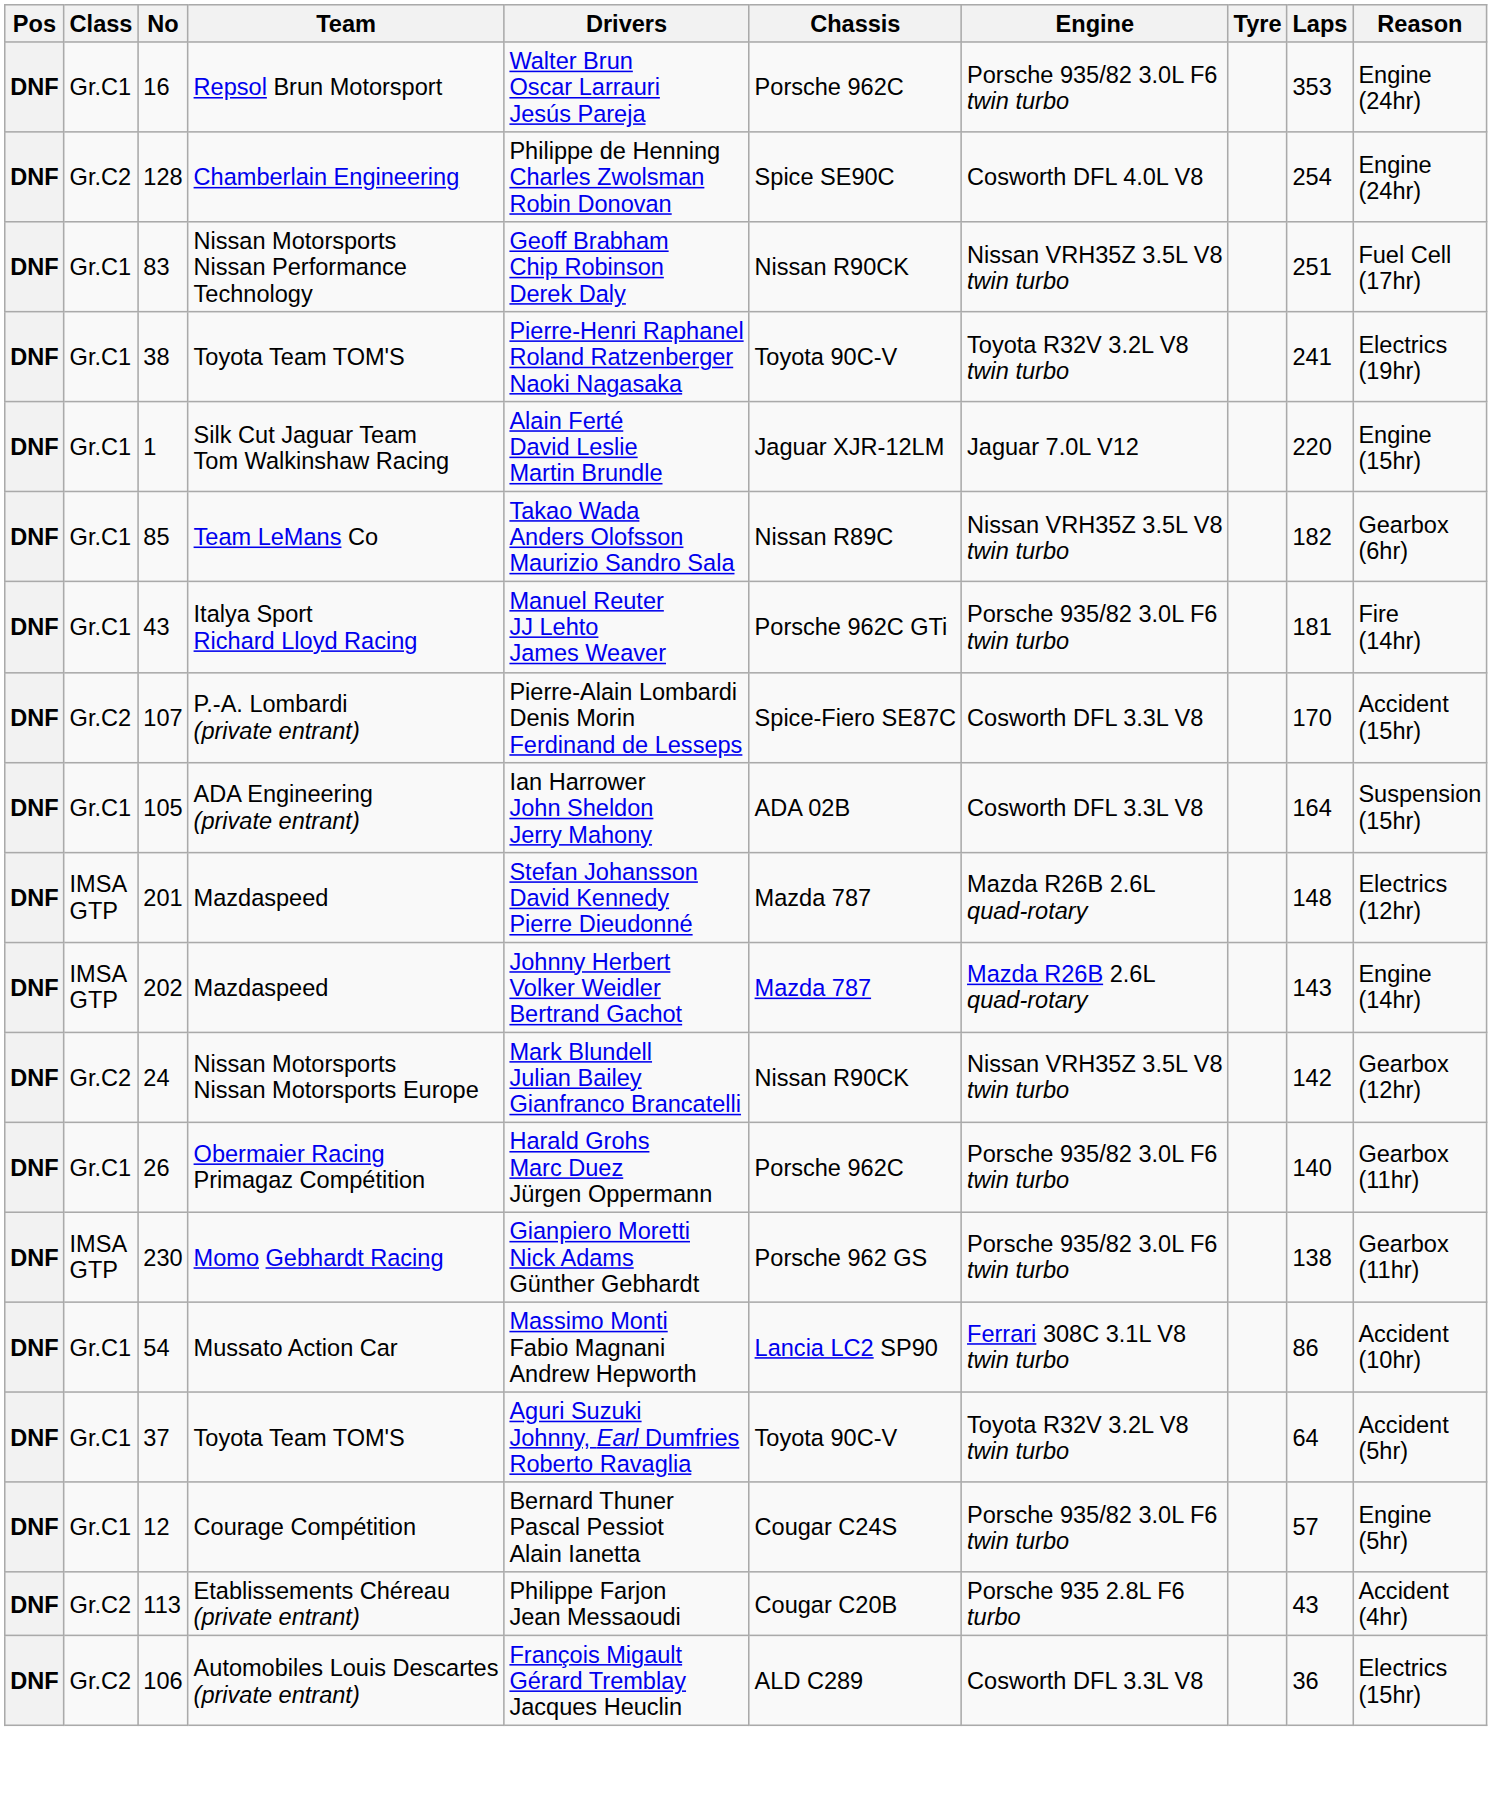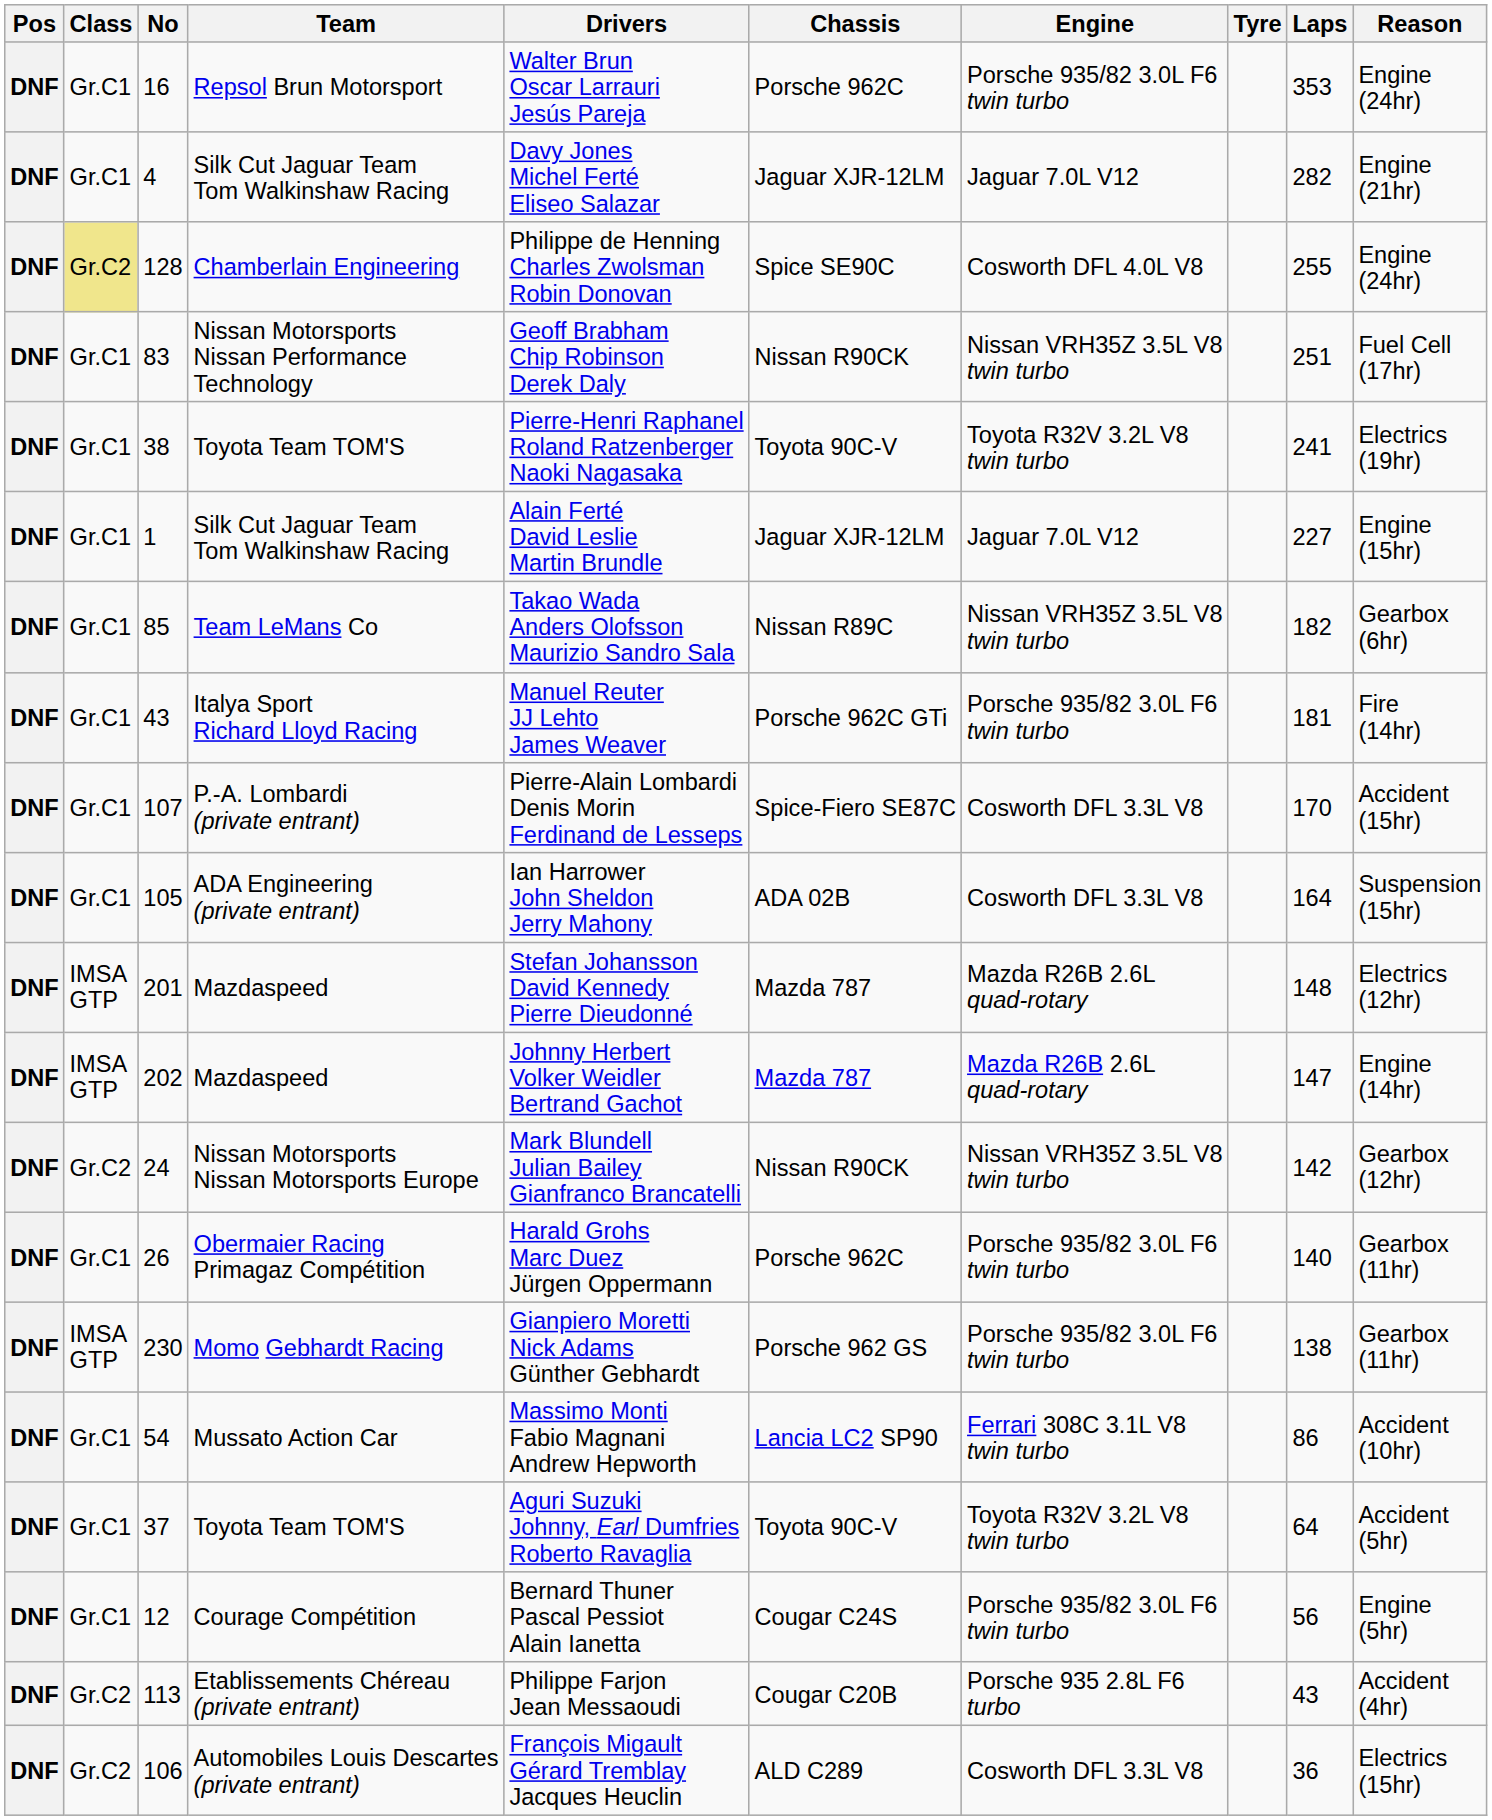 <table class="wikitable" style="font-size: 95%;">
 <tr>
 <th>Pos</th>
 <th>Class</th>
 <th>No</th>
 <th>Team</th>
 <th>Drivers</th>
 <th>Chassis</th>
 <th>Engine</th>
 <th>Tyre</th>
 <th>Laps</th>
 <th>Reason</th>
 </tr>
 <tr>
 <th>DNF</th>
 <td>Gr.C1</td>
 <td>16</td>
 <td> <a href='#'>Repsol</a> Brun Motorsport</td>
 <td> <a href='#'>Walter Brun</a><br> <a href='#'>Oscar Larrauri</a><br> <a href='#'>Jesús Pareja</a></td>
 <td>Porsche 962C</td>
 <td>Porsche 935/82 3.0L F6<br><em>twin turbo</em></td>
 <td></td>
 <td>353</td>
 <td>Engine<br>(24hr)</td>
 </tr>
 <tr>
 <th>DNF</th>
-<td>Gr.C2</td>
+<td>Gr.C1</td>
+<td>4</td>
+<td> Silk Cut Jaguar Team<br> Tom Walkinshaw Racing</td>
+<td> <a href='#'>Davy Jones</a><br> <a href='#'>Michel Ferté</a><br> <a href='#'>Eliseo Salazar</a></td>
+<td>Jaguar XJR-12LM</td>
+<td>Jaguar 7.0L V12</td>
+<td></td>
+<td>282</td>
+<td>Engine<br>(21hr)</td>
+</tr>
+<tr>
+<th>DNF</th>
+<td style="background: khaki;">Gr.C2</td>
 <td>128</td>
 <td> <a href='#'>Chamberlain Engineering</a></td>
 <td> Philippe de Henning<br> <a href='#'>Charles Zwolsman</a><br> <a href='#'>Robin Donovan</a></td>
 <td>Spice SE90C</td>
 <td>Cosworth DFL 4.0L V8</td>
 <td></td>
-<td>254</td>
+<td>255</td>
 <td>Engine<br>(24hr)</td>
 </tr>
 <tr>
 <th>DNF</th>
 <td>Gr.C1</td>
 <td>83</td>
 <td> Nissan Motorsports<br> Nissan Performance <br>Technology</td>
 <td> <a href='#'>Geoff Brabham</a><br> <a href='#'>Chip Robinson</a><br>  <a href='#'>Derek Daly</a></td>
 <td>Nissan R90CK</td>
 <td>Nissan VRH35Z 3.5L V8<br><em>twin turbo</em></td>
 <td></td>
 <td>251</td>
 <td>Fuel Cell<br>(17hr)</td>
 </tr>
 <tr>
 <th>DNF</th>
 <td>Gr.C1</td>
 <td>38</td>
 <td> Toyota Team TOM'S</td>
 <td> <a href='#'>Pierre-Henri Raphanel</a><br> <a href='#'>Roland Ratzenberger</a><br>  <a href='#'>Naoki Nagasaka</a></td>
 <td>Toyota 90C-V</td>
 <td>Toyota R32V 3.2L V8<br><em>twin turbo</em></td>
 <td></td>
 <td>241</td>
 <td>Electrics<br>(19hr)</td>
 </tr>
 <tr>
 <th>DNF</th>
 <td>Gr.C1</td>
 <td>1</td>
 <td> Silk Cut Jaguar Team<br> Tom Walkinshaw Racing</td>
 <td> <a href='#'>Alain Ferté</a><br> <a href='#'>David Leslie</a><br> <a href='#'>Martin Brundle</a></td>
 <td>Jaguar XJR-12LM</td>
 <td>Jaguar 7.0L V12</td>
 <td></td>
-<td>220</td>
+<td>227</td>
 <td>Engine<br>(15hr)</td>
 </tr>
 <tr>
 <th>DNF</th>
 <td>Gr.C1</td>
 <td>85</td>
 <td> <a href='#'>Team LeMans</a> Co</td>
 <td> <a href='#'>Takao Wada</a><br> <a href='#'>Anders Olofsson</a><br> <a href='#'>Maurizio Sandro Sala</a></td>
 <td>Nissan R89C</td>
 <td>Nissan VRH35Z 3.5L V8<br><em>twin turbo</em></td>
 <td></td>
 <td>182</td>
 <td>Gearbox<br>(6hr)</td>
 </tr>
 <tr>
 <th>DNF</th>
 <td>Gr.C1</td>
 <td>43</td>
 <td> Italya Sport<br> <a href='#'>Richard Lloyd Racing</a></td>
 <td> <a href='#'>Manuel Reuter</a><br> <a href='#'>JJ Lehto</a><br> <a href='#'>James Weaver</a></td>
 <td>Porsche 962C GTi</td>
 <td>Porsche 935/82 3.0L F6<br><em>twin turbo</em></td>
 <td></td>
 <td>181</td>
 <td>Fire<br>(14hr)</td>
 </tr>
 <tr>
 <th>DNF</th>
-<td>Gr.C2</td>
+<td>Gr.C1</td>
 <td>107</td>
 <td> P.-A. Lombardi<br><em>(private entrant)</em></td>
 <td> Pierre-Alain Lombardi<br> Denis Morin<br> <a href='#'>Ferdinand de Lesseps</a></td>
 <td>Spice-Fiero SE87C</td>
 <td>Cosworth DFL 3.3L V8</td>
 <td></td>
 <td>170</td>
 <td>Accident<br>(15hr)</td>
 </tr>
 <tr>
 <th>DNF</th>
 <td>Gr.C1</td>
 <td>105</td>
 <td> ADA Engineering<br><em>(private entrant)</em></td>
 <td> Ian Harrower<br> <a href='#'>John Sheldon</a><br> <a href='#'>Jerry Mahony</a></td>
 <td>ADA 02B</td>
 <td>Cosworth DFL 3.3L V8</td>
 <td></td>
 <td>164</td>
 <td>Suspension<br>(15hr)</td>
 </tr>
 <tr>
 <th>DNF</th>
 <td>IMSA<br>GTP</td>
 <td>201</td>
 <td> Mazdaspeed</td>
 <td> <a href='#'>Stefan Johansson</a><br> <a href='#'>David Kennedy</a><br> <a href='#'>Pierre Dieudonné</a></td>
 <td>Mazda 787</td>
 <td>Mazda R26B 2.6L<br> <em>quad-rotary</em></td>
 <td></td>
 <td>148</td>
 <td>Electrics<br>(12hr)</td>
 </tr>
 <tr>
 <th>DNF</th>
 <td>IMSA<br>GTP</td>
 <td>202</td>
 <td> Mazdaspeed</td>
 <td> <a href='#'>Johnny Herbert</a><br> <a href='#'>Volker Weidler</a><br> <a href='#'>Bertrand Gachot</a></td>
 <td><a href='#'>Mazda 787</a></td>
 <td><a href='#'>Mazda R26B</a> 2.6L<br> <em>quad-rotary</em></td>
 <td></td>
-<td>143</td>
+<td>147</td>
 <td>Engine<br>(14hr)</td>
 </tr>
 <tr>
 <th>DNF</th>
 <td>Gr.C2</td>
 <td>24</td>
 <td> Nissan Motorsports<br> Nissan Motorsports Europe</td>
 <td> <a href='#'>Mark Blundell</a><br> <a href='#'>Julian Bailey</a><br>  <a href='#'>Gianfranco Brancatelli</a></td>
 <td>Nissan R90CK</td>
 <td>Nissan VRH35Z 3.5L V8<br><em>twin turbo</em></td>
 <td></td>
 <td>142</td>
 <td>Gearbox<br>(12hr)</td>
 </tr>
 <tr>
 <th>DNF</th>
 <td>Gr.C1</td>
 <td>26</td>
 <td> <a href='#'>Obermaier Racing</a><br> Primagaz Compétition</td>
 <td> <a href='#'>Harald Grohs</a><br> <a href='#'>Marc Duez</a><br> Jürgen Oppermann</td>
 <td>Porsche 962C</td>
 <td>Porsche 935/82 3.0L F6<br><em>twin turbo</em></td>
 <td></td>
 <td>140</td>
 <td>Gearbox<br>(11hr)</td>
 </tr>
 <tr>
 <th>DNF</th>
 <td>IMSA<br>GTP</td>
 <td>230</td>
 <td> <a href='#'>Momo</a> <a href='#'>Gebhardt Racing</a></td>
 <td> <a href='#'>Gianpiero Moretti</a><br> <a href='#'>Nick Adams</a><br> Günther Gebhardt</td>
 <td>Porsche 962 GS</td>
 <td>Porsche 935/82 3.0L F6<br><em>twin turbo</em></td>
 <td></td>
 <td>138</td>
 <td>Gearbox<br>(11hr)</td>
 </tr>
 <tr>
 <th>DNF</th>
 <td>Gr.C1</td>
 <td>54</td>
 <td> Mussato Action Car</td>
 <td> <a href='#'>Massimo Monti</a><br> Fabio Magnani<br> Andrew Hepworth</td>
 <td><a href='#'>Lancia LC2</a> SP90</td>
 <td><a href='#'>Ferrari</a> 308C 3.1L V8<br><em>twin turbo</em></td>
 <td></td>
 <td>86</td>
 <td>Accident<br>(10hr)</td>
 </tr>
 <tr>
 <th>DNF</th>
 <td>Gr.C1</td>
 <td>37</td>
 <td> Toyota Team TOM'S</td>
 <td> <a href='#'>Aguri Suzuki</a><br> <a href='#'>Johnny, <em>Earl</em> Dumfries</a><br> <a href='#'>Roberto Ravaglia</a></td>
 <td>Toyota 90C-V</td>
 <td>Toyota R32V 3.2L V8<br><em>twin turbo</em></td>
 <td></td>
 <td>64</td>
 <td>Accident<br>(5hr)</td>
 </tr>
 <tr>
 <th>DNF</th>
 <td>Gr.C1</td>
 <td>12</td>
 <td> Courage Compétition</td>
 <td> Bernard Thuner<br> Pascal Pessiot <br> Alain Ianetta</td>
 <td>Cougar C24S</td>
 <td>Porsche 935/82 3.0L F6<br><em>twin turbo</em></td>
 <td></td>
-<td>57</td>
+<td>56</td>
 <td>Engine<br>(5hr)</td>
 </tr>
 <tr>
 <th>DNF</th>
 <td>Gr.C2</td>
 <td>113</td>
 <td> Etablissements Chéreau<br><em>(private entrant)</em></td>
 <td> Philippe Farjon<br> Jean Messaoudi</td>
 <td>Cougar C20B</td>
 <td>Porsche 935 2.8L F6 <br><em>turbo</em></td>
 <td></td>
 <td>43</td>
 <td>Accident<br>(4hr)</td>
 </tr>
 <tr>
 <th>DNF</th>
 <td>Gr.C2</td>
 <td>106</td>
 <td> Automobiles Louis Descartes<br><em>(private entrant)</em></td>
 <td> <a href='#'>François Migault</a><br> <a href='#'>Gérard Tremblay</a><br> Jacques Heuclin</td>
 <td>ALD C289</td>
 <td>Cosworth DFL 3.3L V8</td>
 <td></td>
 <td>36</td>
 <td>Electrics<br>(15hr)</td>
 </tr>
 </table>
